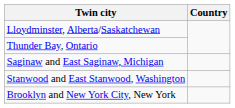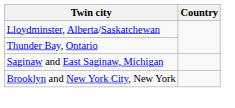 <table class="wikitable sortable">
 <tr>
 <th>Twin city</th>
 <th>Country</th>
 </tr>
 <tr>
 <td><a href='#'>Lloydminster</a>, <a href='#'>Alberta</a>/<a href='#'>Saskatchewan</a></td>
 <td rowspan="2"></td>
 </tr>
 <tr>
 <td><a href='#'>Thunder Bay</a>, <a href='#'>Ontario</a></td>
 </tr>
 <tr>
 <td><a href='#'>Saginaw</a> and <a href='#'>East Saginaw, Michigan</a></td>
 <td></td>
 </tr>
 <tr>
-<td><a href='#'>Stanwood</a> and <a href='#'>East Stanwood</a>, <a href='#'>Washington</a></td>
-<td></td>
-</tr>
-<tr>
 <td><a href='#'>Brooklyn</a> and <a href='#'>New York City</a>, New York</td>
 <td></td>
 </tr>
 </table>
